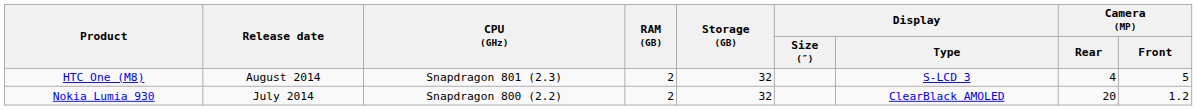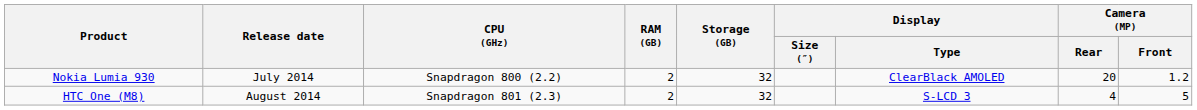 <table class="wikitable sortable" style="font-size: small; text-align: center; width: 100%;">
 <tr>
 <th rowspan="2">Product</th>
 <th rowspan="2">Release date</th>
 <th rowspan="2">CPU <br><small>(GHz)</small></th>
 <th rowspan="2">RAM<br><small>(GB)</small></th>
 <th rowspan="2">Storage<br><small>(GB)</small></th>
 <th colspan="2">Display</th>
 <th colspan="2">Camera<br><small>(MP)</small></th>
 </tr>
 <tr>
 <th>Size<br><small>(″)</small></th>
 <th>Type</th>
 <th>Rear</th>
 <th>Front</th>
 </tr>
 <tr>
+<td><a href='#'>Nokia Lumia 930</a></td>
+<td>July 2014</td>
+<td>Snapdragon 800 (2.2)</td>
+<td style="text-align:right;">2</td>
+<td style="text-align:right;">32</td>
+<td style="text-align:right;"></td>
+<td><a href='#'>ClearBlack AMOLED</a></td>
+<td style="text-align:right;">20</td>
+<td style="text-align:right;">1.2</td>
+</tr>
+<tr>
 <td><a href='#'>HTC One (M8)</a></td>
 <td>August 2014</td>
 <td>Snapdragon 801 (2.3)</td>
 <td style="text-align:right;">2</td>
 <td style="text-align:right;">32</td>
 <td style="text-align:right;"></td>
 <td><a href='#'>S-LCD 3</a></td>
 <td style="text-align:right;">4</td>
 <td style="text-align:right;">5</td>
 </tr>
-<tr>
-<td><a href='#'>Nokia Lumia 930</a></td>
-<td>July 2014</td>
-<td>Snapdragon 800 (2.2)</td>
-<td style="text-align:right;">2</td>
-<td style="text-align:right;">32</td>
-<td style="text-align:right;"></td>
-<td><a href='#'>ClearBlack AMOLED</a></td>
-<td style="text-align:right;">20</td>
-<td style="text-align:right;">1.2</td>
-</tr>
 </table>
